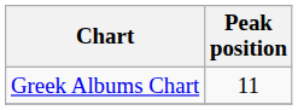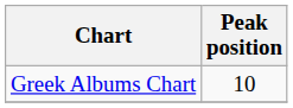 <table class="wikitable">
 <tr>
 <th>Chart</th>
 <th>Peak<br>position</th>
 </tr>
 <tr>
 <td align="left"><a href='#'>Greek Albums Chart</a></td>
-<td align="center">11</td>
+<td align="center">10</td>
 </tr>
 <tr>
 </tr>
 </table>
